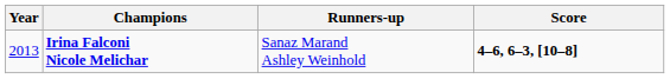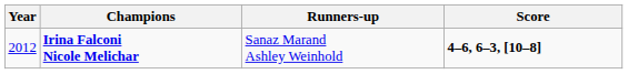 <table class="wikitable" style="font-size:90%">
 <tr>
 <th>Year</th>
 <th width="200">Champions</th>
 <th width="200">Runners-up</th>
 <th width="175">Score</th>
 </tr>
 <tr>
-<td><a href='#'>2013</a></td>
+<td><a href='#'>2012</a></td>
 <td> <strong><a href='#'>Irina Falconi</a></strong> <br>  <strong><a href='#'>Nicole Melichar</a></strong></td>
 <td> <a href='#'>Sanaz Marand</a> <br>  <a href='#'>Ashley Weinhold</a></td>
 <td><strong>4–6, 6–3, [10–8]</strong></td>
 </tr>
 </table>
